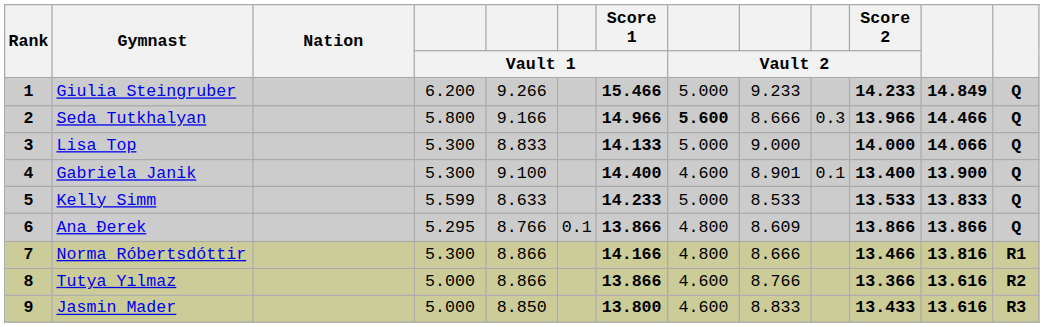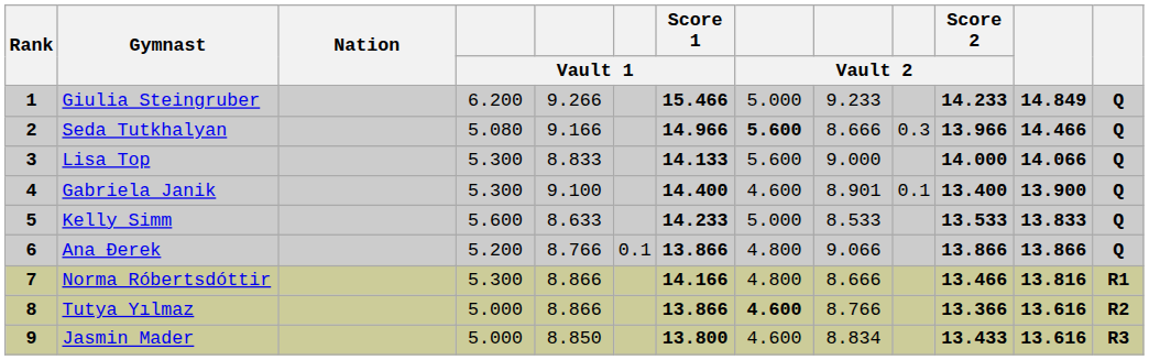 <table class="wikitable sortable" style="text-align:center; font-size:100%">
 <tr>
 <th rowspan=2 style="width:15px;">Rank</th>
 <th rowspan=2 style="width:150px;">Gymnast</th>
 <th rowspan=2 style="width:120px;">Nation</th>
 <th colspan=1 style="width:50px;"></th>
 <th colspan=1 style="width:50px;"></th>
 <th colspan=1 style="width:20px;"></th>
 <th colspan=1 style="width:50px;">Score 1</th>
 <th colspan=1 style="width:50px;"></th>
 <th colspan=1 style="width:50px;"></th>
 <th colspan=1 style="width:20px;"></th>
 <th colspan=1 style="width:50px;">Score 2</th>
 <th rowspan=2 style="width:50px;"></th>
 <th rowspan=2 style="width:30px;"></th>
 </tr>
 <tr>
 <th colspan=4>Vault 1</th>
 <th colspan=4>Vault 2</th>
 </tr>
 <tr style="background:#cccccc;">
 <td scope=row style="text-align:center"><strong>1</strong></td>
 <td align=left><a href='#'>Giulia Steingruber</a></td>
 <td style="text-align:left;"><small></small></td>
 <td>6.200</td>
 <td>9.266</td>
 <td></td>
 <td><strong>15.466</strong></td>
 <td>5.000</td>
 <td>9.233</td>
 <td></td>
 <td><strong>14.233</strong></td>
 <td><strong>14.849</strong></td>
 <td><strong>Q</strong></td>
 </tr>
 <tr style="background:#cccccc;">
 <td scope=row style="text-align:center"><strong>2</strong></td>
 <td align=left><a href='#'>Seda Tutkhalyan</a></td>
 <td style="text-align:left;"><small></small></td>
-<td>5.800</td>
+<td>5.080</td>
 <td>9.166</td>
 <td></td>
 <td><strong>14.966</strong></td>
 <td><strong>5.600</strong></td>
 <td>8.666</td>
 <td>0.3</td>
 <td><strong>13.966</strong></td>
 <td><strong>14.466</strong></td>
 <td><strong>Q</strong></td>
 </tr>
 <tr style="background:#cccccc;">
 <td scope=row style="text-align:center"><strong>3</strong></td>
 <td align=left><a href='#'>Lisa Top</a></td>
 <td style="text-align:left;"><small></small></td>
 <td>5.300</td>
 <td>8.833</td>
 <td></td>
 <td><strong>14.133</strong></td>
-<td>5.000</td>
+<td>5.600</td>
 <td>9.000</td>
 <td></td>
 <td><strong>14.000</strong></td>
 <td><strong>14.066</strong></td>
 <td><strong>Q</strong></td>
 </tr>
 <tr style="background:#cccccc;">
 <td scope=row style="text-align:center"><strong>4</strong></td>
 <td align=left><a href='#'>Gabriela Janik</a></td>
 <td style="text-align:left;"><small></small></td>
 <td>5.300</td>
 <td>9.100</td>
 <td></td>
 <td><strong>14.400</strong></td>
 <td>4.600</td>
 <td>8.901</td>
 <td>0.1</td>
 <td><strong>13.400</strong></td>
 <td><strong>13.900</strong></td>
 <td><strong>Q</strong></td>
 </tr>
 <tr style="background:#cccccc;">
 <td scope=row style="text-align:center"><strong>5</strong></td>
 <td align=left><a href='#'>Kelly Simm</a></td>
 <td style="text-align:left;"><small></small></td>
-<td>5.599</td>
+<td>5.600</td>
 <td>8.633</td>
 <td></td>
 <td><strong>14.233</strong></td>
 <td>5.000</td>
 <td>8.533</td>
 <td></td>
 <td><strong>13.533</strong></td>
 <td><strong>13.833</strong></td>
 <td><strong>Q</strong></td>
 </tr>
 <tr style="background:#cccccc;">
 <td scope=row style="text-align:center"><strong>6</strong></td>
 <td align=left><a href='#'>Ana Đerek</a></td>
 <td style="text-align:left;"><small></small></td>
-<td>5.295</td>
+<td>5.200</td>
 <td>8.766</td>
 <td>0.1</td>
 <td><strong>13.866</strong></td>
 <td>4.800</td>
-<td>8.609</td>
+<td>9.066</td>
 <td></td>
 <td><strong>13.866</strong></td>
 <td><strong>13.866</strong></td>
 <td><strong>Q</strong></td>
 </tr>
 <tr style="background:#CCCC99;">
 <td scope=row style="text-align:center"><strong>7</strong></td>
 <td align=left><a href='#'>Norma Róbertsdóttir</a></td>
 <td style="text-align:left;"><small></small></td>
 <td>5.300</td>
 <td>8.866</td>
 <td></td>
 <td><strong>14.166</strong></td>
 <td>4.800</td>
 <td>8.666</td>
 <td></td>
 <td><strong>13.466</strong></td>
 <td><strong>13.816</strong></td>
 <td><strong>R1</strong></td>
 </tr>
 <tr style="background:#CCCC99;">
 <td scope=row style="text-align:center"><strong>8</strong></td>
 <td align=left><a href='#'>Tutya Yılmaz</a></td>
 <td style="text-align:left;"><small></small></td>
 <td>5.000</td>
 <td>8.866</td>
 <td></td>
 <td><strong>13.866</strong></td>
-<td>4.600</td>
+<td><strong>4.600</strong></td>
 <td>8.766</td>
 <td></td>
 <td><strong>13.366</strong></td>
 <td><strong>13.616</strong></td>
 <td><strong>R2</strong></td>
 </tr>
 <tr style="background:#CCCC99;">
 <td scope=row style="text-align:center"><strong>9</strong></td>
 <td align=left><a href='#'>Jasmin Mader</a></td>
 <td style="text-align:left;"><small></small></td>
 <td>5.000</td>
 <td>8.850</td>
 <td></td>
 <td><strong>13.800</strong></td>
 <td>4.600</td>
-<td>8.833</td>
+<td>8.834</td>
 <td></td>
 <td><strong>13.433</strong></td>
 <td><strong>13.616</strong></td>
 <td><strong>R3</strong></td>
 </tr>
 </table>
